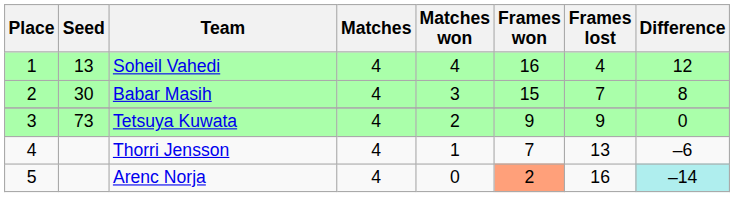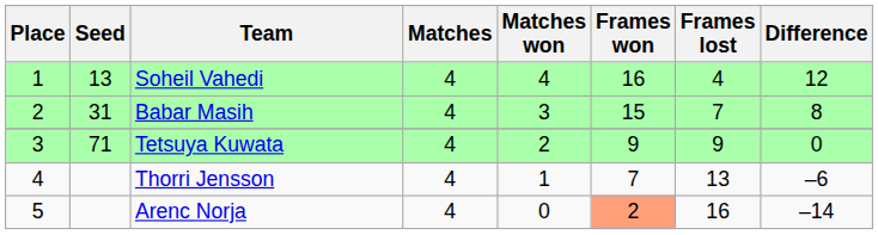 <table class="wikitable" style="text-align: center;">
 <tr>
 <th width=20>Place</th>
 <th width=20>Seed</th>
 <th width=200>Team</th>
 <th width=20>Matches</th>
 <th width=20>Matches won</th>
 <th width=20>Frames won</th>
 <th width=20>Frames lost</th>
 <th width=20>Difference</th>
 </tr>
 <tr style="background:#aaffaa;">
 <td>1</td>
 <td>13</td>
 <td style="text-align:left;"> <a href='#'>Soheil Vahedi</a></td>
 <td>4</td>
 <td>4</td>
 <td>16</td>
 <td>4</td>
 <td>12</td>
 </tr>
 <tr style="background:#aaffaa;">
 <td>2</td>
-<td>30</td>
+<td>31</td>
 <td style="text-align:left;"> <a href='#'>Babar Masih</a></td>
 <td>4</td>
 <td>3</td>
 <td>15</td>
 <td>7</td>
 <td>8</td>
 </tr>
 <tr>
 </tr>
 <tr style="background:#aaffaa;">
 <td>3</td>
-<td>73</td>
+<td>71</td>
 <td style="text-align:left;"> <a href='#'>Tetsuya Kuwata</a></td>
 <td>4</td>
 <td>2</td>
 <td>9</td>
 <td>9</td>
 <td>0</td>
 </tr>
 <tr>
 <td>4</td>
 <td></td>
 <td style="text-align:left;"> <a href='#'>Thorri Jensson</a></td>
 <td>4</td>
 <td>1</td>
 <td>7</td>
 <td>13</td>
 <td>–6</td>
 </tr>
 <tr>
 <td>5</td>
 <td></td>
 <td style="text-align:left;"> <a href='#'>Arenc Norja</a></td>
 <td>4</td>
 <td>0</td>
 <td style="background: lightsalmon;">2</td>
 <td>16</td>
-<td style="background: paleturquoise;">–14</td>
+<td>–14</td>
 </tr>
 </table>
